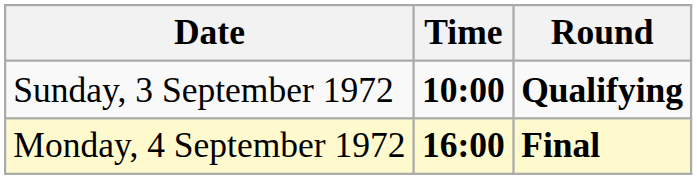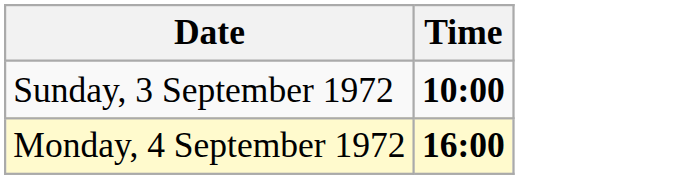 <table class="wikitable">
 <tr>
 <th>Date</th>
 <th>Time</th>
-<th>Round</th>
 </tr>
 <tr>
 <td>Sunday, 3 September 1972</td>
 <td><strong>10:00</strong></td>
-<td><strong>Qualifying</strong></td>
 </tr>
 <tr style=background:lemonchiffon>
 <td>Monday, 4 September 1972</td>
 <td><strong>16:00</strong></td>
-<td><strong>Final</strong></td>
 </tr>
 </table>
